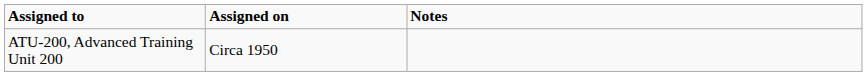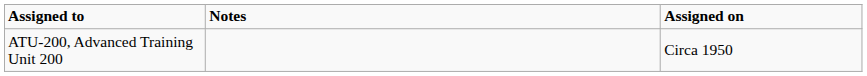 <table class="wikitable" style="width: 70%;">
 <tr>
 <td style="width: 200px;"><strong>Assigned to</strong></td>
+<td><strong>Notes</strong></td>
 <td style="width: 200px;"><strong>Assigned on</strong></td>
-<td><strong>Notes</strong></td>
 </tr>
 <tr>
 <td>ATU-200, Advanced Training Unit 200</td>
+<td></td>
 <td>Circa 1950</td>
-<td></td>
 </tr>
 </table>
